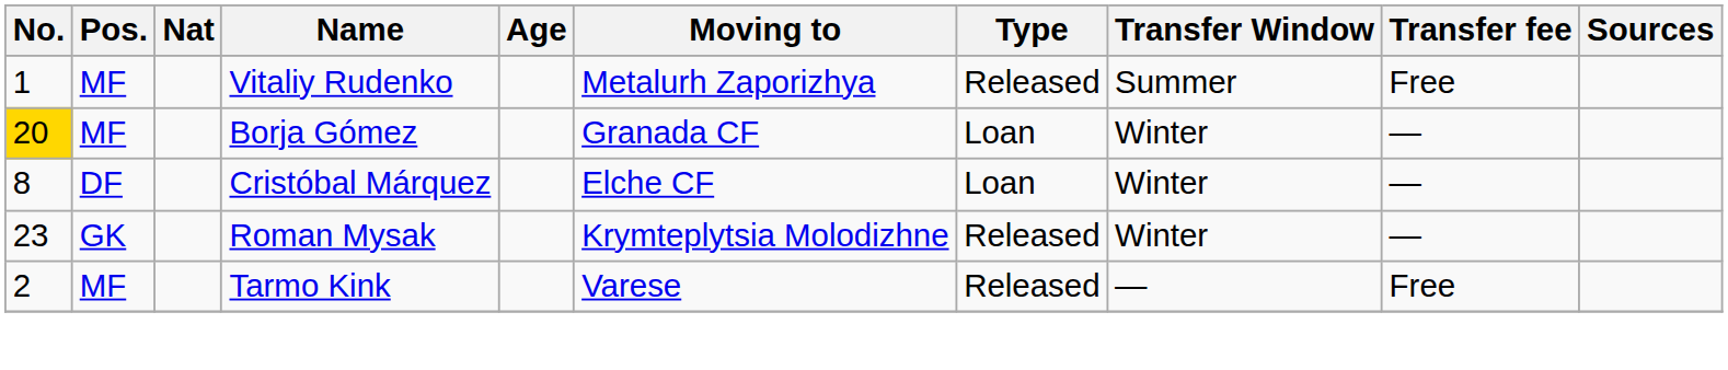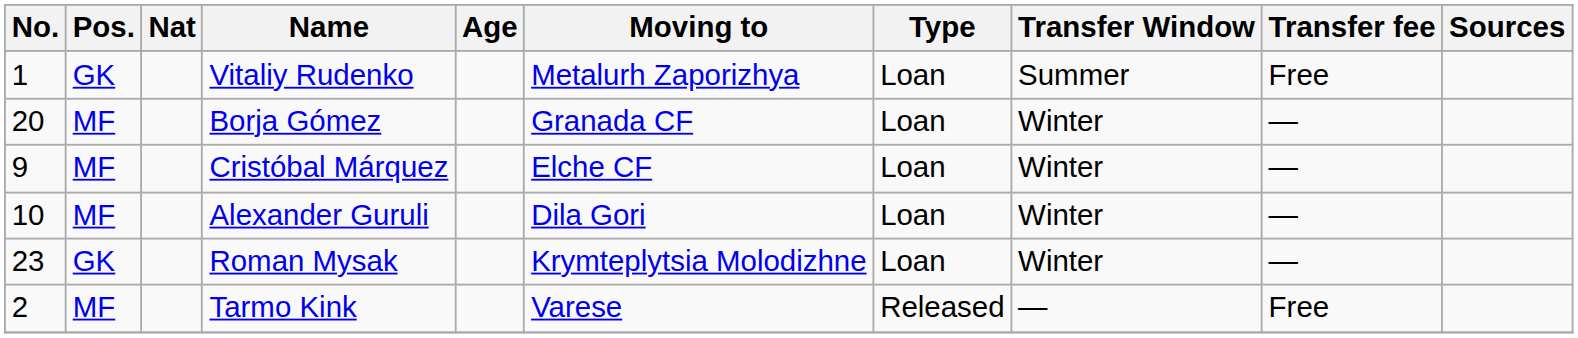 <table class="wikitable">
 <tr>
 <th>No.</th>
 <th>Pos.</th>
 <th>Nat</th>
 <th>Name</th>
 <th>Age</th>
 <th>Moving to</th>
 <th>Type</th>
 <th>Transfer Window</th>
 <th>Transfer fee</th>
 <th>Sources</th>
 </tr>
 <tr>
 <td>1</td>
-<td><a href='#'>MF</a></td>
+<td><a href='#'>GK</a></td>
 <td></td>
 <td><a href='#'>Vitaliy Rudenko</a></td>
 <td></td>
 <td><a href='#'>Metalurh Zaporizhya</a></td>
-<td>Released</td>
+<td>Loan</td>
 <td>Summer</td>
 <td>Free</td>
 <td></td>
 </tr>
 <tr>
-<td style="background: gold;">20</td>
+<td>20</td>
 <td><a href='#'>MF</a></td>
 <td></td>
 <td><a href='#'>Borja Gómez</a></td>
 <td></td>
 <td> <a href='#'>Granada CF</a></td>
 <td>Loan</td>
 <td>Winter</td>
 <td>—</td>
 <td></td>
 </tr>
 <tr>
-<td>8</td>
-<td><a href='#'>DF</a></td>
+<td>9</td>
+<td><a href='#'>MF</a></td>
 <td></td>
 <td><a href='#'>Cristóbal Márquez</a></td>
 <td></td>
 <td> <a href='#'>Elche CF</a></td>
+<td>Loan</td>
+<td>Winter</td>
+<td>—</td>
+<td></td>
+</tr>
+<tr>
+<td>10</td>
+<td><a href='#'>MF</a></td>
+<td></td>
+<td><a href='#'>Alexander Guruli</a></td>
+<td></td>
+<td> <a href='#'>Dila Gori</a></td>
 <td>Loan</td>
 <td>Winter</td>
 <td>—</td>
 <td></td>
 </tr>
 <tr>
 <td>23</td>
 <td><a href='#'>GK</a></td>
 <td></td>
 <td><a href='#'>Roman Mysak</a></td>
 <td></td>
 <td><a href='#'>Krymteplytsia Molodizhne</a></td>
-<td>Released</td>
+<td>Loan</td>
 <td>Winter</td>
 <td>—</td>
 <td></td>
 </tr>
 <tr>
 <td>2</td>
 <td><a href='#'>MF</a></td>
 <td></td>
 <td><a href='#'>Tarmo Kink</a></td>
 <td></td>
 <td> <a href='#'>Varese</a></td>
 <td>Released</td>
 <td>—</td>
 <td>Free</td>
 <td></td>
 </tr>
 <tr>
 </tr>
 </table>
